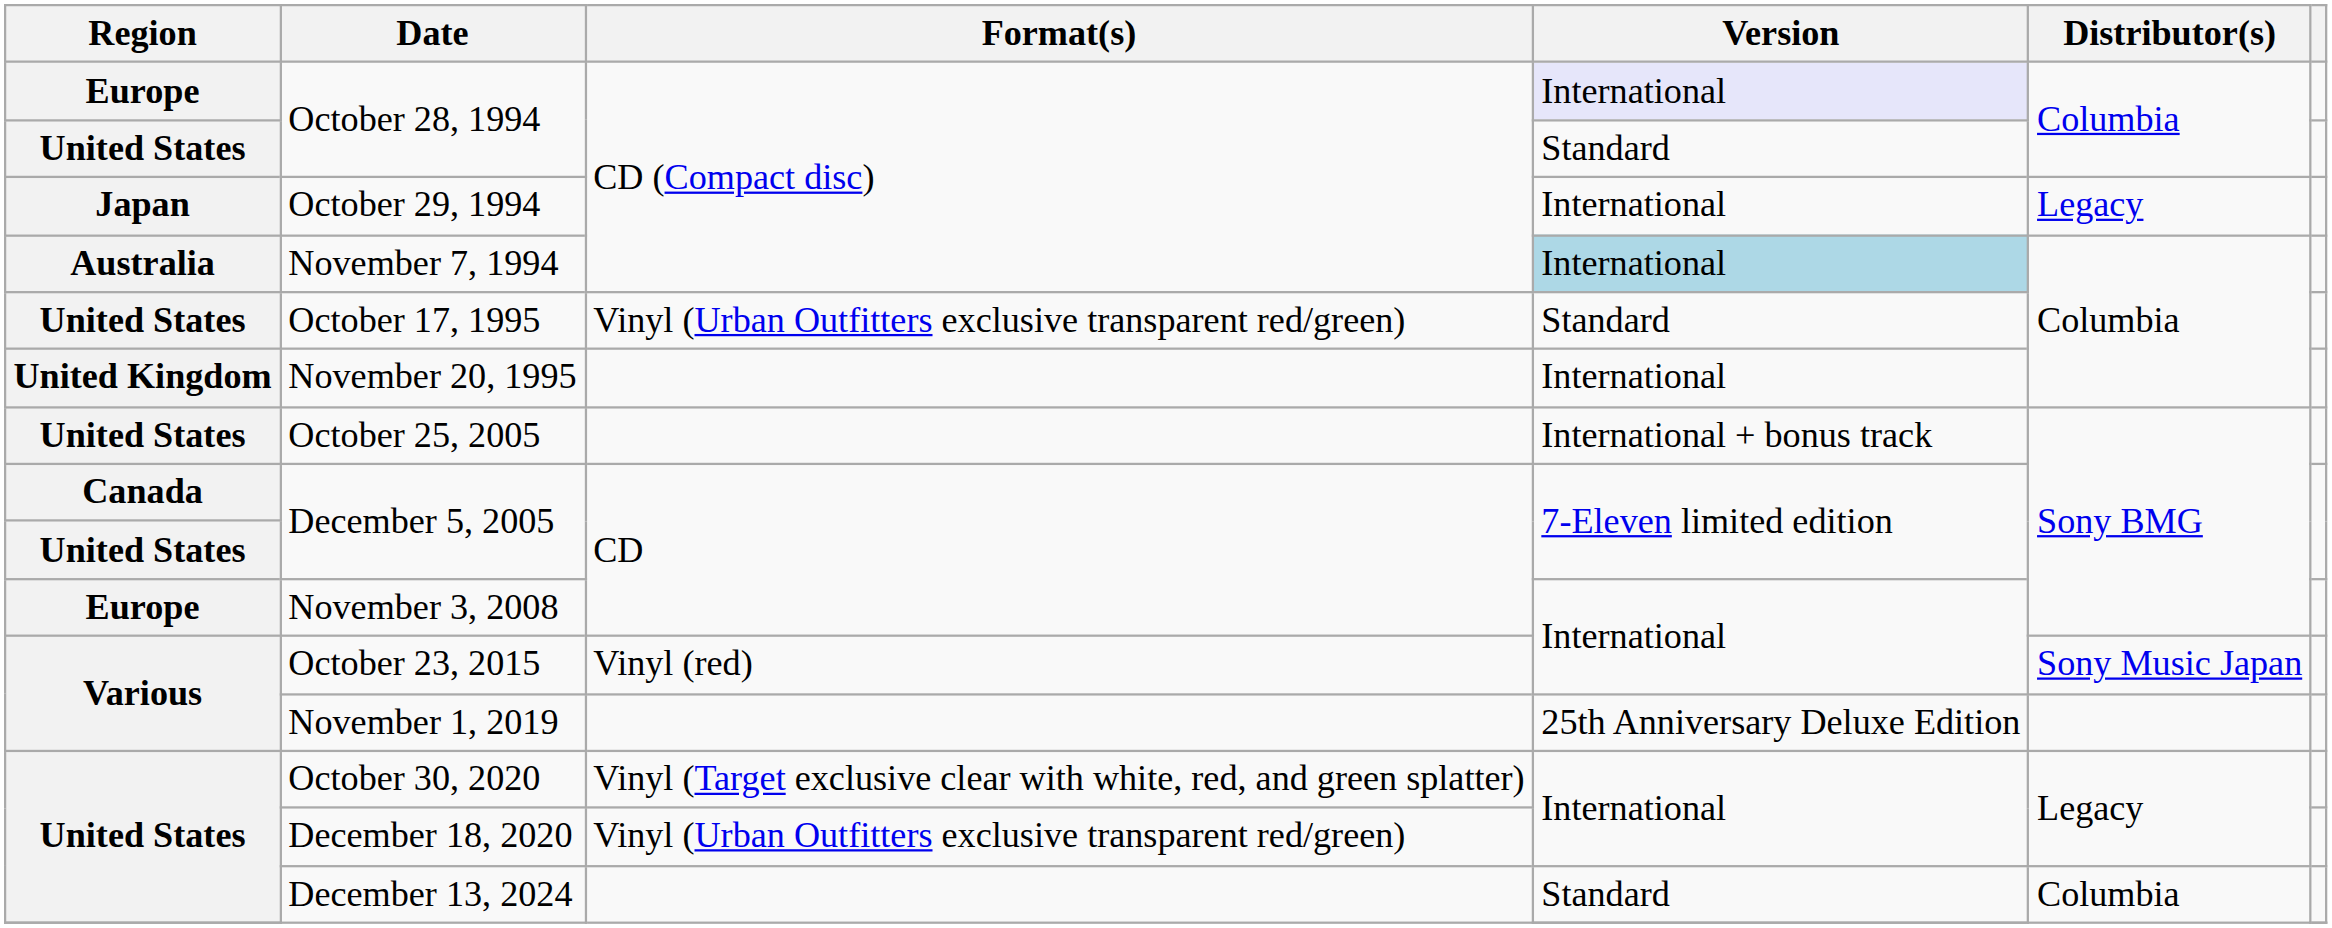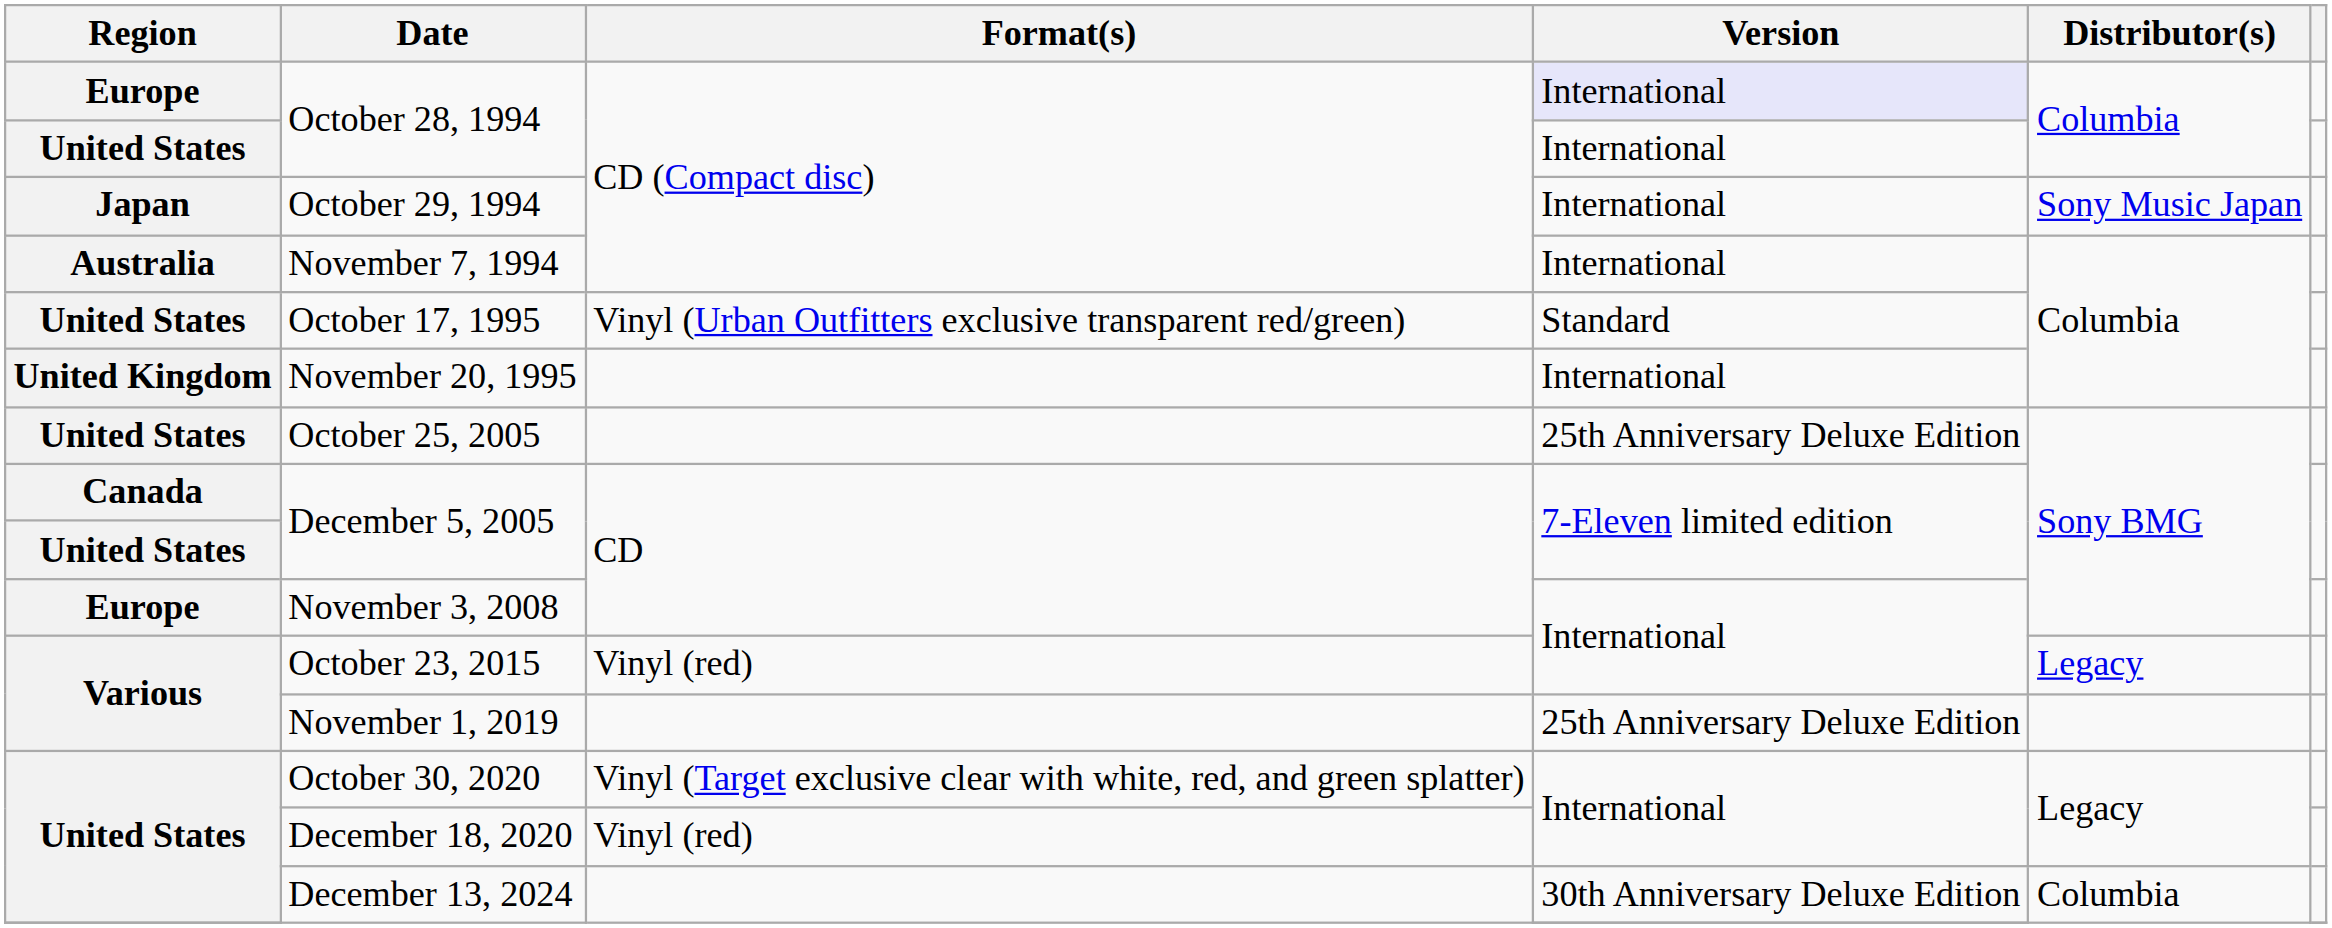 <table class="wikitable sortable plainrowheaders">
 <tr>
 <th scope="col">Region</th>
 <th scope="col">Date</th>
 <th scope="col">Format(s)</th>
 <th scope="col">Version</th>
 <th scope="col">Distributor(s)</th>
 <th scope="col"></th>
 </tr>
 <tr>
 <th scope="row">Europe</th>
 <td rowspan="2">October 28, 1994</td>
 <td rowspan="4">CD (<a href='#'>Compact disc</a>)</td>
 <td style="background: lavender;">International</td>
 <td rowspan="2"><a href='#'>Columbia</a></td>
 <td></td>
 </tr>
 <tr>
 <th scope="row">United States</th>
-<td>Standard</td>
+<td>International</td>
 <td></td>
 </tr>
 <tr>
 <th scope="row">Japan</th>
 <td>October 29, 1994</td>
 <td>International</td>
-<td><a href='#'>Legacy</a></td>
+<td><a href='#'>Sony Music Japan</a></td>
 <td></td>
 </tr>
 <tr>
 <th scope="row">Australia</th>
 <td>November 7, 1994</td>
-<td style="background: lightblue;">International</td>
+<td>International</td>
 <td rowspan="3">Columbia</td>
 <td></td>
 </tr>
 <tr>
 <th scope="row">United States</th>
 <td>October 17, 1995</td>
 <td>Vinyl (<a href='#'>Urban Outfitters</a> exclusive transparent red/green)</td>
 <td>Standard</td>
 <td></td>
 </tr>
 <tr>
 <th scope="row">United Kingdom</th>
 <td>November 20, 1995</td>
 <td></td>
 <td>International</td>
 <td></td>
 </tr>
 <tr>
 <th scope="row">United States</th>
 <td>October 25, 2005</td>
 <td></td>
-<td>International + bonus track</td>
+<td>25th Anniversary Deluxe Edition</td>
 <td rowspan="4"><a href='#'>Sony BMG</a></td>
 <td></td>
 </tr>
 <tr>
 <th scope="row">Canada</th>
 <td rowspan="2">December 5, 2005</td>
 <td rowspan="3">CD</td>
 <td rowspan="2"><a href='#'>7-Eleven</a> limited edition</td>
 <td rowspan="2"></td>
 </tr>
 <tr>
 <th scope="row">United States</th>
 </tr>
 <tr>
 <th scope="row">Europe</th>
 <td>November 3, 2008</td>
 <td rowspan="2">International</td>
 <td></td>
 </tr>
 <tr>
 <th scope="row" rowspan="2">Various</th>
 <td>October 23, 2015</td>
 <td>Vinyl (red)</td>
-<td><a href='#'>Sony Music Japan</a></td>
+<td><a href='#'>Legacy</a></td>
 <td></td>
 </tr>
 <tr>
 <td>November 1, 2019</td>
 <td></td>
 <td>25th Anniversary Deluxe Edition</td>
 <td></td>
 <td></td>
 </tr>
 <tr>
 <th scope="row" rowspan="3">United States</th>
 <td>October 30, 2020</td>
 <td>Vinyl (<a href='#'>Target</a> exclusive clear with white, red, and green splatter)</td>
 <td rowspan="2">International</td>
 <td rowspan="2">Legacy</td>
 <td></td>
 </tr>
 <tr>
 <td>December 18, 2020</td>
-<td>Vinyl (<a href='#'>Urban Outfitters</a> exclusive transparent red/green)</td>
+<td>Vinyl (red)</td>
 <td></td>
 </tr>
 <tr>
 <td rowspan="2">December 13, 2024</td>
 <td rowspan="4"></td>
-<td>Standard</td>
+<td>30th Anniversary Deluxe Edition</td>
 <td rowspan="2">Columbia</td>
 <td></td>
 </tr>
 <tr>
 </tr>
 </table>
